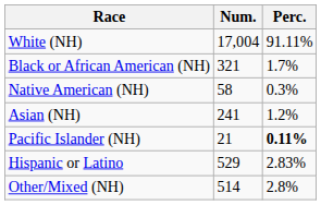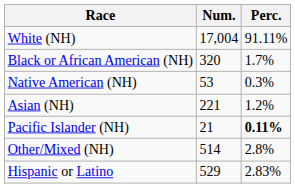 <table class="wikitable">
 <tr>
 <th>Race</th>
 <th>Num.</th>
 <th>Perc.</th>
 </tr>
 <tr>
 <td><a href='#'>White</a> (NH)</td>
 <td>17,004</td>
 <td>91.11%</td>
 </tr>
 <tr>
 <td><a href='#'>Black or African American</a> (NH)</td>
-<td>321</td>
+<td>320</td>
 <td>1.7%</td>
 </tr>
 <tr>
 <td><a href='#'>Native American</a> (NH)</td>
-<td>58</td>
+<td>53</td>
 <td>0.3%</td>
 </tr>
 <tr>
 <td><a href='#'>Asian</a> (NH)</td>
-<td>241</td>
+<td>221</td>
 <td>1.2%</td>
 </tr>
 <tr>
 <td><a href='#'>Pacific Islander</a> (NH)</td>
 <td>21</td>
 <td><strong>0.11%</strong></td>
 </tr>
 <tr>
+<td><a href='#'>Other/Mixed</a> (NH)</td>
+<td>514</td>
+<td>2.8%</td>
+</tr>
+<tr>
 <td><a href='#'>Hispanic</a> or <a href='#'>Latino</a></td>
 <td>529</td>
 <td>2.83%</td>
 </tr>
-<tr>
-<td><a href='#'>Other/Mixed</a> (NH)</td>
-<td>514</td>
-<td>2.8%</td>
-</tr>
 </table>
